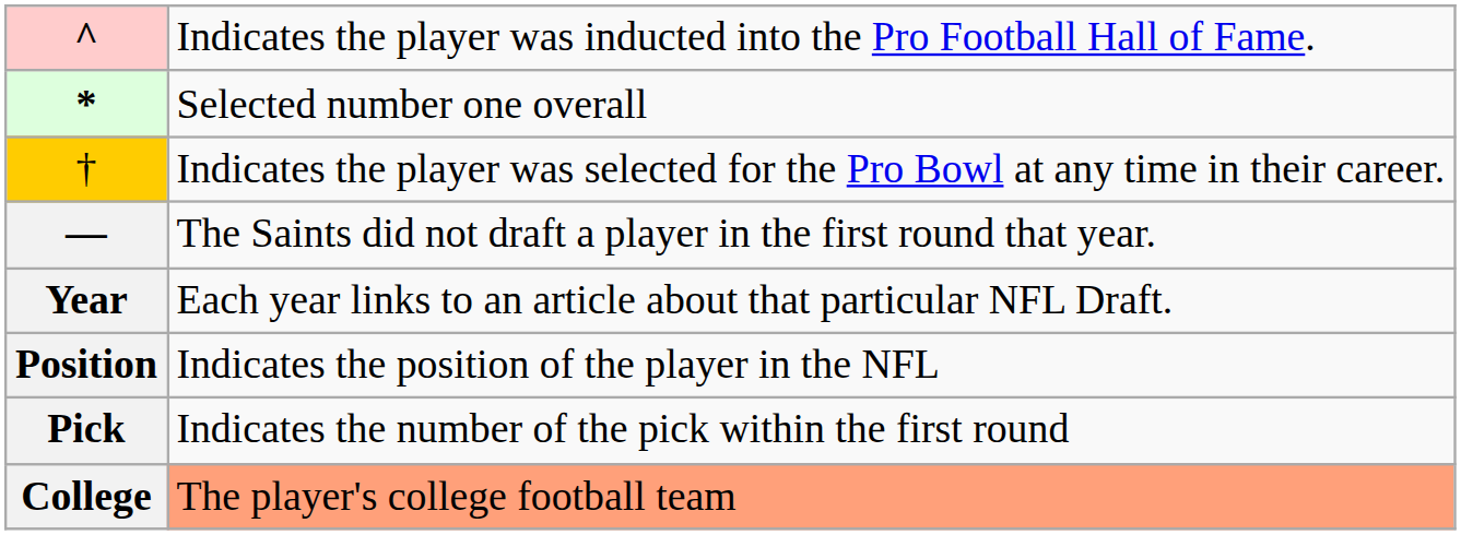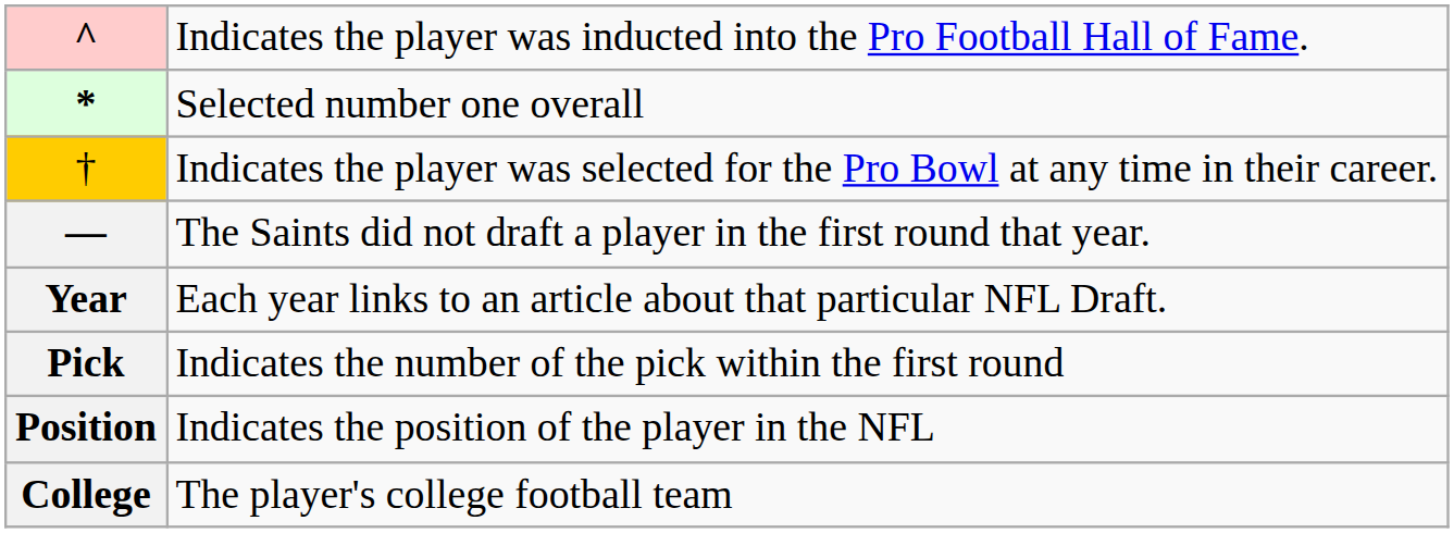 <table class="wikitable">
 <tr>
 <th scope="row" style="background:#FFCCCC">^</th>
 <td>Indicates the player was inducted into the <a href='#'>Pro Football Hall of Fame</a>.</td>
 </tr>
 <tr>
 <th scope="row" style="background:#DDFFDD"> * </th>
 <td>Selected number one overall</td>
 </tr>
 <tr>
 <td style="background-color:#FFCC00; border:1px solid #aaaaaa; width:2em;" align=center>†</td>
 <td>Indicates the player was selected for the <a href='#'>Pro Bowl</a> at any time in their career.</td>
 </tr>
 <tr>
 <th scope="row">—</th>
 <td>The Saints did not draft a player in the first round that year.</td>
 </tr>
 <tr>
 <th scope="row">Year</th>
 <td>Each year links to an article about that particular NFL Draft.</td>
 </tr>
 <tr>
+<th scope="row">Pick</th>
+<td>Indicates the number of the pick within the first round</td>
+</tr>
+<tr>
 <th scope="row">Position</th>
 <td>Indicates the position of the player in the NFL</td>
 </tr>
 <tr>
-<th scope="row">Pick</th>
-<td>Indicates the number of the pick within the first round</td>
-</tr>
-<tr>
 <th scope="row">College</th>
-<td style="background: lightsalmon;">The player's college football team</td>
+<td>The player's college football team</td>
 </tr>
 </table>
